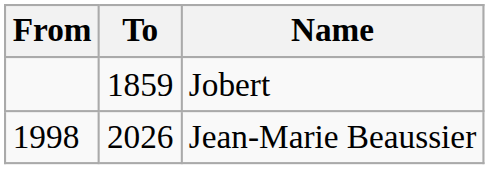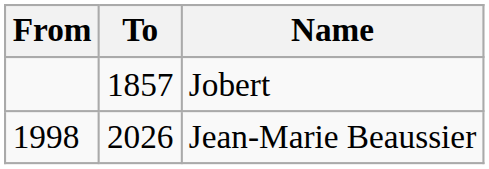 <table class="wikitable">
 <tr>
 <th>From</th>
 <th>To</th>
 <th>Name</th>
 </tr>
 <tr>
 <td></td>
-<td>1859</td>
+<td>1857</td>
 <td>Jobert</td>
 </tr>
 <tr>
 <td>1998</td>
 <td>2026</td>
 <td>Jean-Marie Beaussier</td>
 </tr>
 </table>
